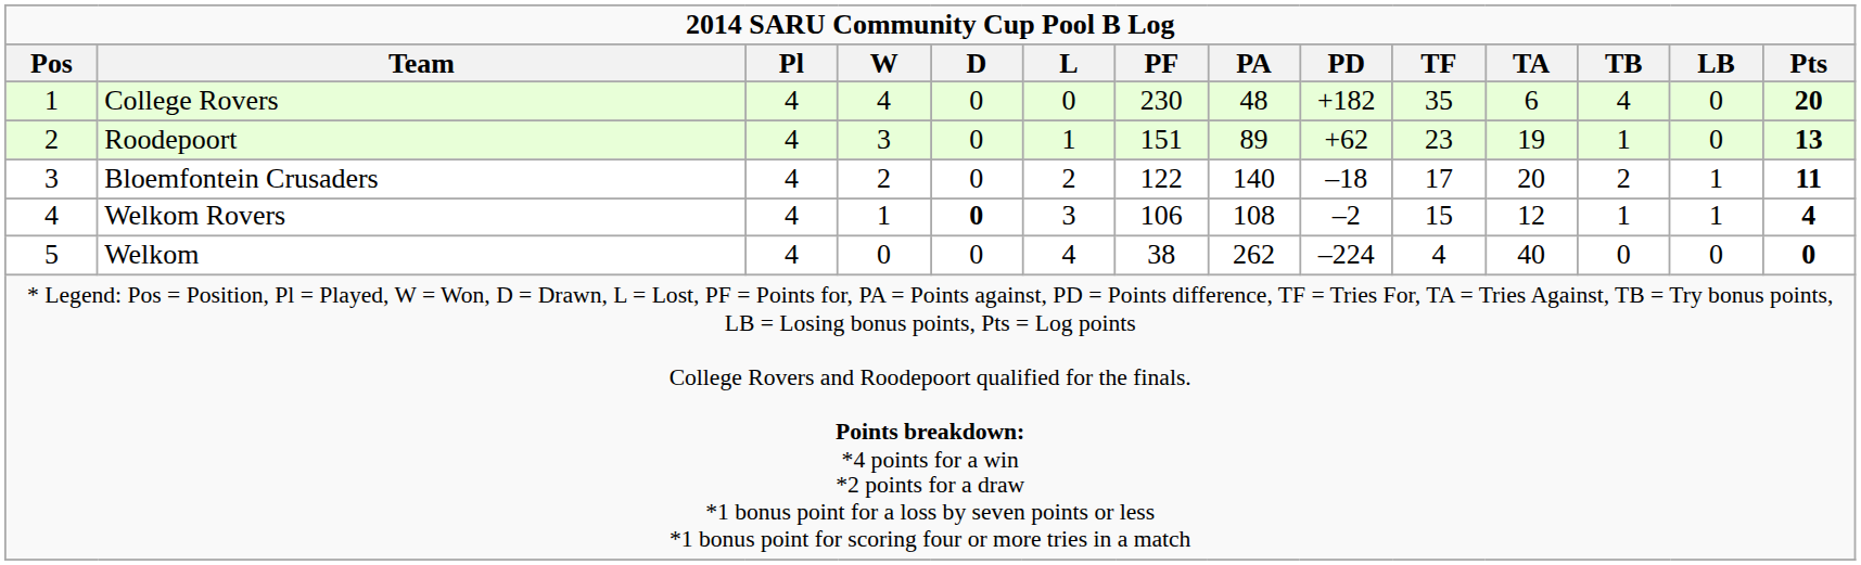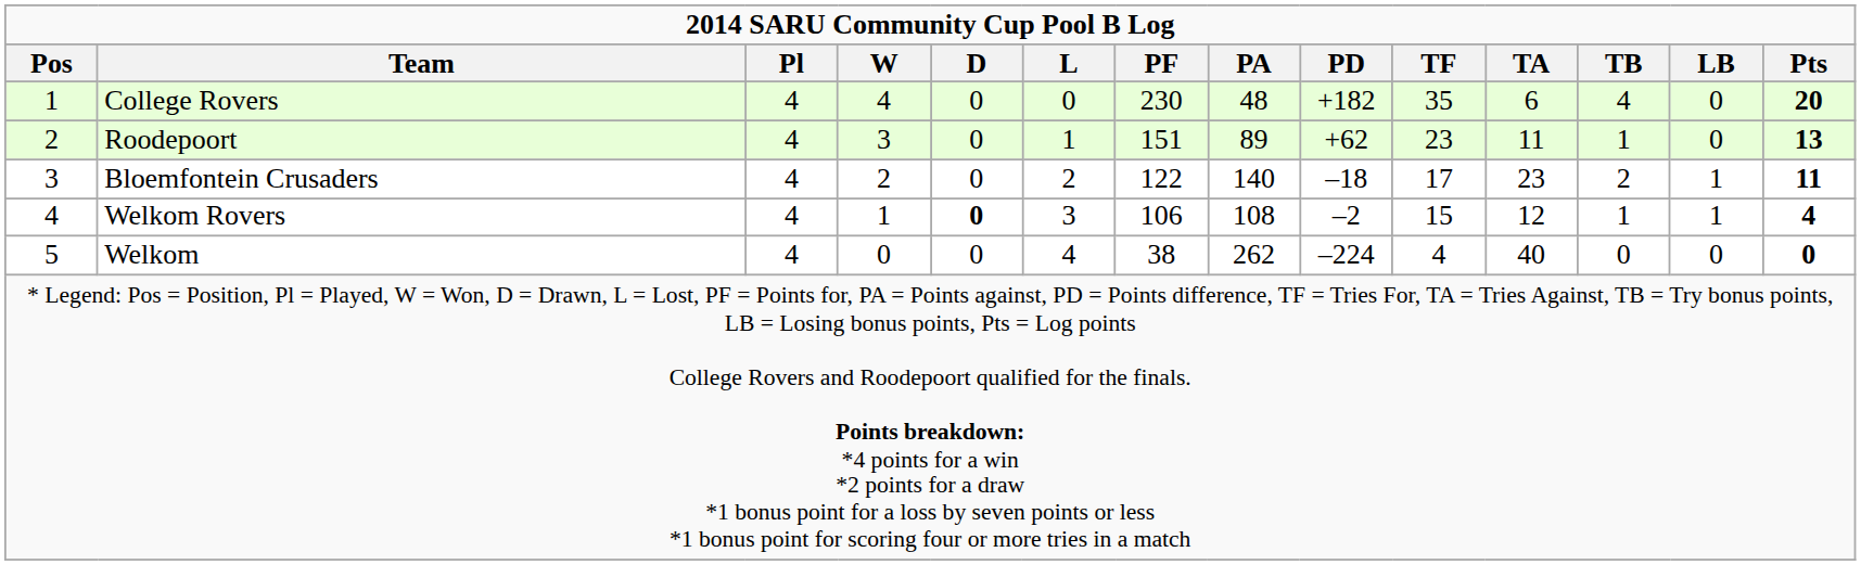 <table class="wikitable" style="text-align:center; line-height:90%; font-size:90%; width:75%;">
 <tr>
 <td colspan="14" cellpadding="0" cellspacing="0"><strong>2014 SARU Community Cup Pool B Log</strong></td>
 </tr>
 <tr>
 <th style="width:5%;">Pos</th>
 <th style="width:35%;">Team</th>
 <th style="width:5%;">Pl</th>
 <th style="width:5%;">W</th>
 <th style="width:5%;">D</th>
 <th style="width:5%;">L</th>
 <th style="width:5%;">PF</th>
 <th style="width:5%;">PA</th>
 <th style="width:5%;">PD</th>
 <th style="width:5%;">TF</th>
 <th style="width:5%;">TA</th>
 <th style="width:5%;">TB</th>
 <th style="width:5%;">LB</th>
 <th style="width:5%;">Pts<br></th>
 </tr>
 <tr bgcolor=#E8FFD8>
 <td>1</td>
 <td align=left>College Rovers</td>
 <td>4</td>
 <td>4</td>
 <td>0</td>
 <td>0</td>
 <td>230</td>
 <td>48</td>
 <td>+182</td>
 <td>35</td>
 <td>6</td>
 <td>4</td>
 <td>0</td>
 <td><strong>20</strong></td>
 </tr>
 <tr bgcolor=#E8FFD8>
 <td>2</td>
 <td align=left>Roodepoort</td>
 <td>4</td>
 <td>3</td>
 <td>0</td>
 <td>1</td>
 <td>151</td>
 <td>89</td>
 <td>+62</td>
 <td>23</td>
-<td>19</td>
+<td>11</td>
 <td>1</td>
 <td>0</td>
 <td><strong>13</strong></td>
 </tr>
 <tr bgcolor=#FFFFFF>
 <td>3</td>
 <td align=left>Bloemfontein Crusaders</td>
 <td>4</td>
 <td>2</td>
 <td>0</td>
 <td>2</td>
 <td>122</td>
 <td>140</td>
 <td>–18</td>
 <td>17</td>
-<td>20</td>
+<td>23</td>
 <td>2</td>
 <td>1</td>
 <td><strong>11</strong></td>
 </tr>
 <tr bgcolor=#FFFFFF>
 <td>4</td>
 <td align=left>Welkom Rovers</td>
 <td>4</td>
 <td>1</td>
 <td><strong>0</strong></td>
 <td>3</td>
 <td>106</td>
 <td>108</td>
 <td>–2</td>
 <td>15</td>
 <td>12</td>
 <td>1</td>
 <td>1</td>
 <td><strong>4</strong></td>
 </tr>
 <tr bgcolor=#FFFFFF>
 <td>5</td>
 <td align=left>Welkom</td>
 <td>4</td>
 <td>0</td>
 <td>0</td>
 <td>4</td>
 <td>38</td>
 <td>262</td>
 <td>–224</td>
 <td>4</td>
 <td>40</td>
 <td>0</td>
 <td>0</td>
 <td><strong>0</strong></td>
 </tr>
 <tr>
 <td colspan="14" style="border:0px"><small>* Legend: Pos = Position, Pl = Played, W = Won, D = Drawn, L = Lost, PF = Points for, PA = Points against, PD = Points difference, TF = Tries For, TA = Tries Against, TB = Try bonus points, LB = Losing bonus points, Pts = Log points<br><br>College Rovers and Roodepoort qualified for the finals.<br><br><strong>Points breakdown:</strong><br>*4 points for a win<br>*2 points for a draw<br>*1 bonus point for a loss by seven points or less<br>*1 bonus point for scoring four or more tries in a match</small></td>
 </tr>
 </table>
